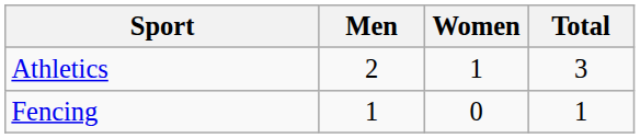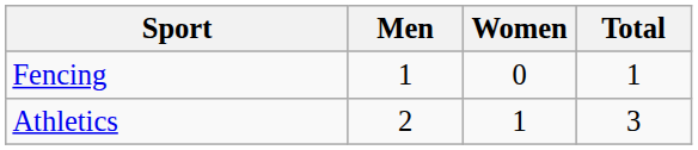 <table class="wikitable sortable" style="text-align:center;">
 <tr>
 <th width="180">Sport</th>
 <th width="55">Men</th>
 <th width="55">Women</th>
 <th width="55">Total</th>
 </tr>
 <tr>
+<td align="left"><a href='#'>Fencing</a></td>
+<td>1</td>
+<td>0</td>
+<td>1</td>
+</tr>
+<tr>
 <td align="left"><a href='#'>Athletics</a></td>
 <td>2</td>
 <td>1</td>
 <td>3</td>
 </tr>
-<tr>
-<td align="left"><a href='#'>Fencing</a></td>
-<td>1</td>
-<td>0</td>
-<td>1</td>
-</tr>
 </table>
